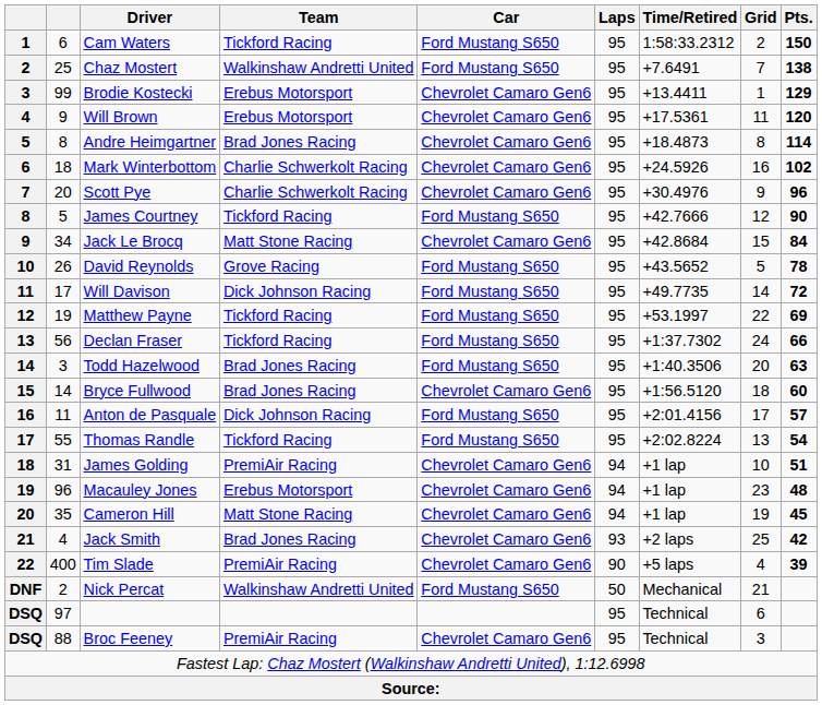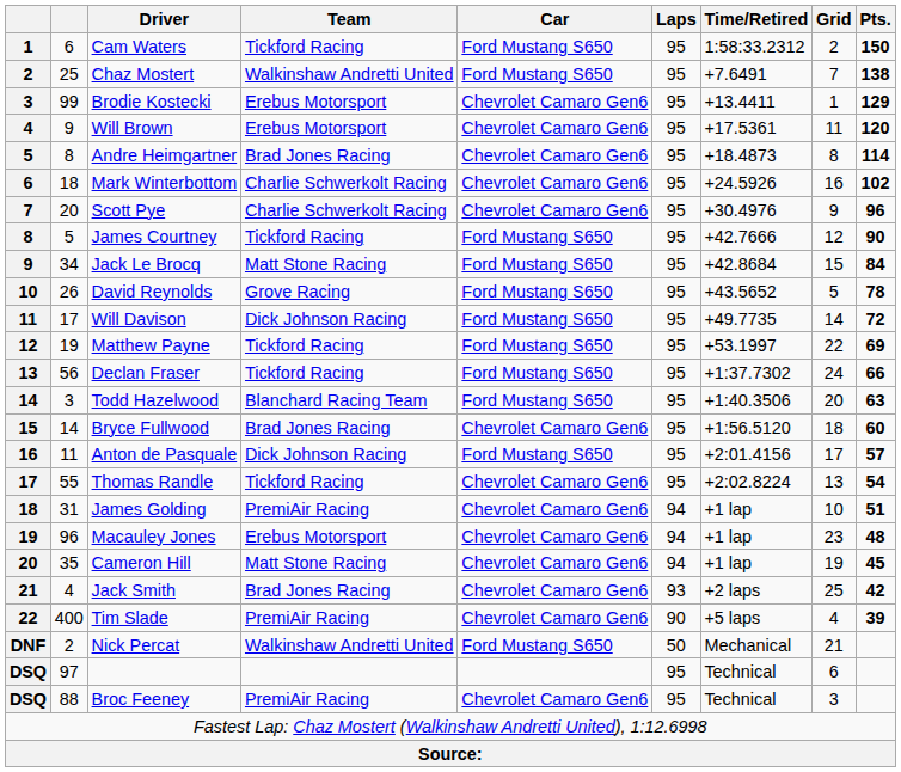 <table class="wikitable" style="font-size: 90%">
 <tr>
 <th></th>
 <th></th>
 <th>Driver</th>
 <th>Team</th>
 <th>Car</th>
 <th>Laps</th>
 <th>Time/Retired</th>
 <th>Grid</th>
 <th>Pts.</th>
 </tr>
 <tr>
 <th>1</th>
 <td align="center">6</td>
 <td> <a href='#'>Cam Waters</a></td>
 <td><a href='#'>Tickford Racing</a></td>
 <td><a href='#'>Ford Mustang S650</a></td>
 <td align="center">95</td>
 <td>1:58:33.2312</td>
 <td align="center">2</td>
 <td align="center"><strong>150</strong></td>
 </tr>
 <tr>
 <th>2</th>
 <td align="center">25</td>
 <td> <a href='#'>Chaz Mostert</a></td>
 <td><a href='#'>Walkinshaw Andretti United</a></td>
 <td><a href='#'>Ford Mustang S650</a></td>
 <td align="center">95</td>
 <td>+7.6491</td>
 <td align="center">7</td>
 <td align="center"><strong>138</strong></td>
 </tr>
 <tr>
 <th>3</th>
 <td align="center">99</td>
 <td> <a href='#'>Brodie Kostecki</a></td>
 <td><a href='#'>Erebus Motorsport</a></td>
 <td><a href='#'>Chevrolet Camaro Gen6</a></td>
 <td align="center">95</td>
 <td>+13.4411</td>
 <td align="center">1</td>
 <td align="center"><strong>129</strong></td>
 </tr>
 <tr>
 <th>4</th>
 <td align="center">9</td>
 <td> <a href='#'>Will Brown</a></td>
 <td><a href='#'>Erebus Motorsport</a></td>
 <td><a href='#'>Chevrolet Camaro Gen6</a></td>
 <td align="center">95</td>
 <td>+17.5361</td>
 <td align="center">11</td>
 <td align="center"><strong>120</strong></td>
 </tr>
 <tr>
 <th>5</th>
 <td align="center">8</td>
 <td> <a href='#'>Andre Heimgartner</a></td>
 <td><a href='#'>Brad Jones Racing</a></td>
 <td><a href='#'>Chevrolet Camaro Gen6</a></td>
 <td align="center">95</td>
 <td>+18.4873</td>
 <td align="center">8</td>
 <td align="center"><strong>114</strong></td>
 </tr>
 <tr>
 <th>6</th>
 <td align="center">18</td>
 <td> <a href='#'>Mark Winterbottom</a></td>
 <td><a href='#'>Charlie Schwerkolt Racing</a></td>
 <td><a href='#'>Chevrolet Camaro Gen6</a></td>
 <td align="center">95</td>
 <td>+24.5926</td>
 <td align="center">16</td>
 <td align="center"><strong>102</strong></td>
 </tr>
 <tr>
 <th>7</th>
 <td align="center">20</td>
 <td> <a href='#'>Scott Pye</a></td>
 <td><a href='#'>Charlie Schwerkolt Racing</a></td>
 <td><a href='#'>Chevrolet Camaro Gen6</a></td>
 <td align="center">95</td>
 <td>+30.4976</td>
 <td align="center">9</td>
 <td align="center"><strong>96</strong></td>
 </tr>
 <tr>
 <th>8</th>
 <td align="center">5</td>
 <td> <a href='#'>James Courtney</a></td>
 <td><a href='#'>Tickford Racing</a></td>
 <td><a href='#'>Ford Mustang S650</a></td>
 <td align="center">95</td>
 <td>+42.7666</td>
 <td align="center">12</td>
 <td align="center"><strong>90</strong></td>
 </tr>
 <tr>
 <th>9</th>
 <td align="center">34</td>
 <td> <a href='#'>Jack Le Brocq</a></td>
 <td><a href='#'>Matt Stone Racing</a></td>
-<td><a href='#'>Chevrolet Camaro Gen6</a></td>
+<td><a href='#'>Ford Mustang S650</a></td>
 <td align="center">95</td>
 <td>+42.8684</td>
 <td align="center">15</td>
 <td align="center"><strong>84</strong></td>
 </tr>
 <tr>
 <th>10</th>
 <td align="center">26</td>
 <td> <a href='#'>David Reynolds</a></td>
 <td><a href='#'>Grove Racing</a></td>
 <td><a href='#'>Ford Mustang S650</a></td>
 <td align="center">95</td>
 <td>+43.5652</td>
 <td align="center">5</td>
 <td align="center"><strong>78</strong></td>
 </tr>
 <tr>
 <th>11</th>
 <td align="center">17</td>
 <td> <a href='#'>Will Davison</a></td>
 <td><a href='#'>Dick Johnson Racing</a></td>
 <td><a href='#'>Ford Mustang S650</a></td>
 <td align="center">95</td>
 <td>+49.7735</td>
 <td align="center">14</td>
 <td align="center"><strong>72</strong></td>
 </tr>
 <tr>
 <th>12</th>
 <td align="center">19</td>
 <td> <a href='#'>Matthew Payne</a></td>
 <td><a href='#'>Tickford Racing</a></td>
 <td><a href='#'>Ford Mustang S650</a></td>
 <td align="center">95</td>
 <td>+53.1997</td>
 <td align="center">22</td>
 <td align="center"><strong>69</strong></td>
 </tr>
 <tr>
 <th>13</th>
 <td align="center">56</td>
 <td> <a href='#'>Declan Fraser</a></td>
 <td><a href='#'>Tickford Racing</a></td>
 <td><a href='#'>Ford Mustang S650</a></td>
 <td align="center">95</td>
 <td>+1:37.7302</td>
 <td align="center">24</td>
 <td align="center"><strong>66</strong></td>
 </tr>
 <tr>
 <th>14</th>
 <td align="center">3</td>
 <td> <a href='#'>Todd Hazelwood</a></td>
-<td><a href='#'>Brad Jones Racing</a></td>
+<td><a href='#'>Blanchard Racing Team</a></td>
 <td><a href='#'>Ford Mustang S650</a></td>
 <td align="center">95</td>
 <td>+1:40.3506</td>
 <td align="center">20</td>
 <td align="center"><strong>63</strong></td>
 </tr>
 <tr>
 <th>15</th>
 <td align="center">14</td>
 <td> <a href='#'>Bryce Fullwood</a></td>
 <td><a href='#'>Brad Jones Racing</a></td>
 <td><a href='#'>Chevrolet Camaro Gen6</a></td>
 <td align="center">95</td>
 <td>+1:56.5120</td>
 <td align="center">18</td>
 <td align="center"><strong>60</strong></td>
 </tr>
 <tr>
 <th>16</th>
 <td align="center">11</td>
 <td> <a href='#'>Anton de Pasquale</a></td>
 <td><a href='#'>Dick Johnson Racing</a></td>
 <td><a href='#'>Ford Mustang S650</a></td>
 <td align="center">95</td>
 <td>+2:01.4156</td>
 <td align="center">17</td>
 <td align="center"><strong>57</strong></td>
 </tr>
 <tr>
 <th>17</th>
 <td align="center">55</td>
 <td> <a href='#'>Thomas Randle</a></td>
 <td><a href='#'>Tickford Racing</a></td>
-<td><a href='#'>Ford Mustang S650</a></td>
+<td><a href='#'>Chevrolet Camaro Gen6</a></td>
 <td align="center">95</td>
 <td>+2:02.8224</td>
 <td align="center">13</td>
 <td align="center"><strong>54</strong></td>
 </tr>
 <tr>
 <th>18</th>
 <td align="center">31</td>
 <td> <a href='#'>James Golding</a></td>
 <td><a href='#'>PremiAir Racing</a></td>
 <td><a href='#'>Chevrolet Camaro Gen6</a></td>
 <td align="center">94</td>
 <td>+1 lap</td>
 <td align="center">10</td>
 <td align="center"><strong>51</strong></td>
 </tr>
 <tr>
 <th>19</th>
 <td align="center">96</td>
 <td> <a href='#'>Macauley Jones</a></td>
 <td><a href='#'>Erebus Motorsport</a></td>
 <td><a href='#'>Chevrolet Camaro Gen6</a></td>
 <td align="center">94</td>
 <td>+1 lap</td>
 <td align="center">23</td>
 <td align="center"><strong>48</strong></td>
 </tr>
 <tr>
 <th>20</th>
 <td align="center">35</td>
 <td> <a href='#'>Cameron Hill</a></td>
 <td><a href='#'>Matt Stone Racing</a></td>
 <td><a href='#'>Chevrolet Camaro Gen6</a></td>
 <td align="center">94</td>
 <td>+1 lap</td>
 <td align="center">19</td>
 <td align="center"><strong>45</strong></td>
 </tr>
 <tr>
 <th>21</th>
 <td align="center">4</td>
 <td> <a href='#'>Jack Smith</a></td>
 <td><a href='#'>Brad Jones Racing</a></td>
 <td><a href='#'>Chevrolet Camaro Gen6</a></td>
 <td align="center">93</td>
 <td>+2 laps</td>
 <td align="center">25</td>
 <td align="center"><strong>42</strong></td>
 </tr>
 <tr>
 <th>22</th>
 <td align="center">400</td>
 <td> <a href='#'>Tim Slade</a></td>
 <td><a href='#'>PremiAir Racing</a></td>
 <td><a href='#'>Chevrolet Camaro Gen6</a></td>
 <td align="center">90</td>
 <td>+5 laps</td>
 <td align="center">4</td>
 <td align="center"><strong>39</strong></td>
 </tr>
 <tr>
 <th>DNF</th>
 <td align="center">2</td>
 <td> <a href='#'>Nick Percat</a></td>
 <td><a href='#'>Walkinshaw Andretti United</a></td>
 <td><a href='#'>Ford Mustang S650</a></td>
 <td align="center">50</td>
 <td>Mechanical</td>
 <td align="center">21</td>
 <td align="center"></td>
 </tr>
 <tr>
 <th>DSQ</th>
 <td align="center">97</td>
 <td></td>
 <td></td>
 <td></td>
 <td align="center">95</td>
 <td>Technical</td>
 <td align="center">6</td>
 <td align="center"></td>
 </tr>
 <tr>
 <th>DSQ</th>
 <td align="center">88</td>
 <td> <a href='#'>Broc Feeney</a></td>
 <td><a href='#'>PremiAir Racing</a></td>
 <td><a href='#'>Chevrolet Camaro Gen6</a></td>
 <td align="center">95</td>
 <td>Technical</td>
 <td align="center">3</td>
 <td align="center"></td>
 </tr>
 <tr>
 <td colspan="9" align="center"><em>Fastest Lap: <a href='#'>Chaz Mostert</a> (<a href='#'>Walkinshaw Andretti United</a>), 1:12.6998</em></td>
 </tr>
 <tr>
 <th colspan="9">Source:</th>
 </tr>
 </table>
